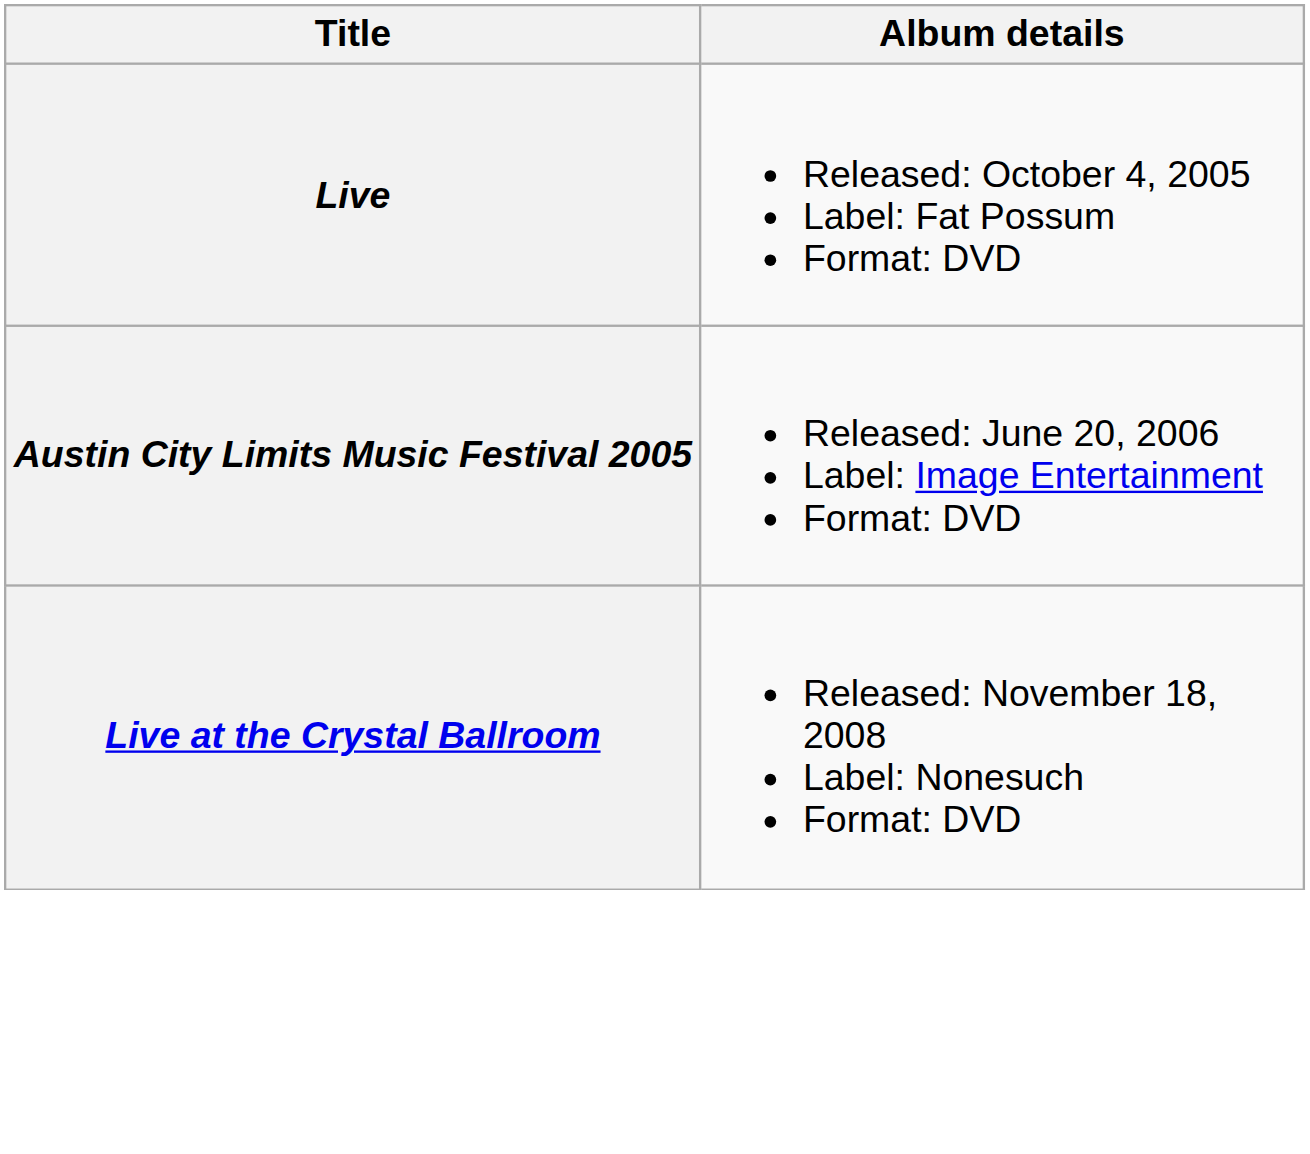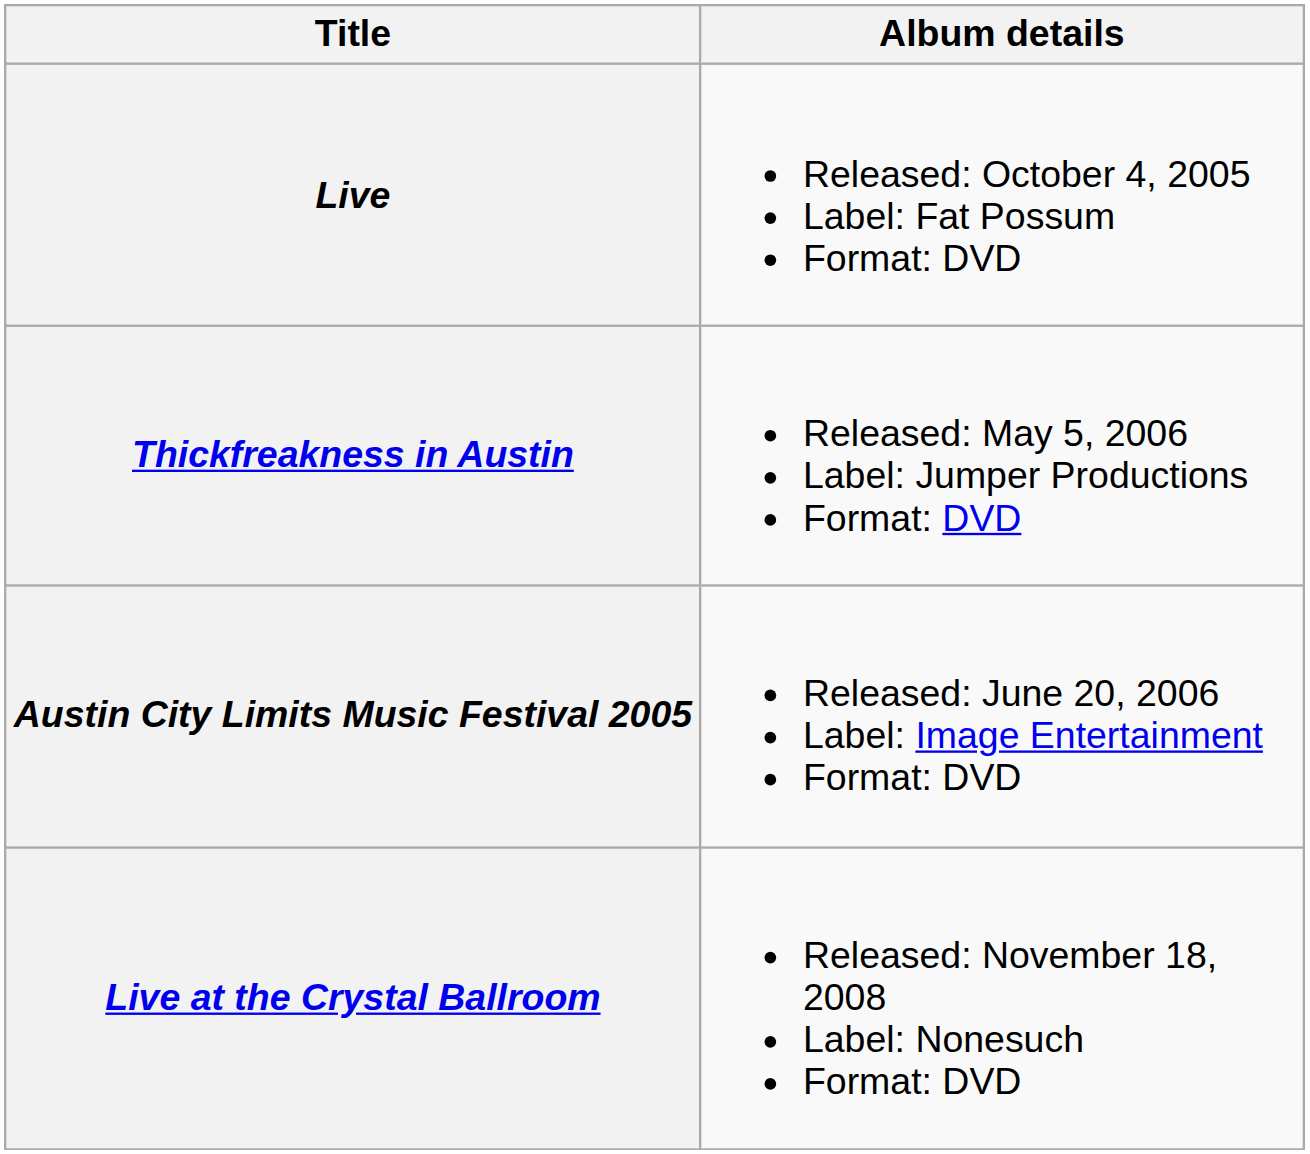 <table class="wikitable plainrowheaders">
 <tr>
 <th>Title</th>
 <th style="width:250px;">Album details</th>
 </tr>
 <tr>
 <th scope="row"><em>Live</em></th>
 <td><br><ul><li>Released: October 4, 2005</li><li>Label: Fat Possum</li><li>Format: DVD</li></ul></td>
 </tr>
 <tr>
+<th scope="row"><em><a href='#'>Thickfreakness in Austin</a></em></th>
+<td><br><ul><li>Released: May 5, 2006</li><li>Label: Jumper Productions</li><li>Format: <a href='#'>DVD</a></li></ul></td>
+</tr>
+<tr>
 <th scope="row"><em>Austin City Limits Music Festival 2005</em></th>
 <td><br><ul><li>Released: June 20, 2006</li><li>Label: <a href='#'>Image Entertainment</a></li><li>Format: DVD</li></ul></td>
 </tr>
 <tr>
 <th scope="row"><em><a href='#'>Live at the Crystal Ballroom</a></em></th>
 <td><br><ul><li>Released: November 18, 2008</li><li>Label: Nonesuch</li><li>Format: DVD</li></ul></td>
 </tr>
 </table>
